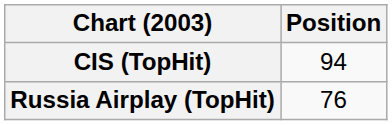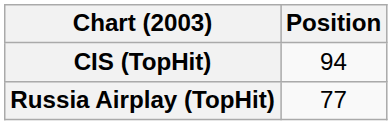 <table class="wikitable sortable plainrowheaders" style="text-align:center">
 <tr>
 <th scope="col">Chart (2003)</th>
 <th scope="col">Position</th>
 </tr>
 <tr>
 <th scope="row">CIS (TopHit)</th>
 <td>94</td>
 </tr>
 <tr>
 <th scope="row">Russia Airplay (TopHit)</th>
-<td>76</td>
+<td>77</td>
 </tr>
 </table>
